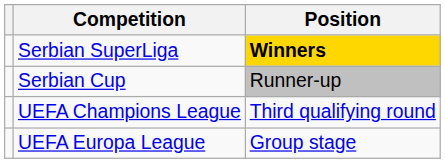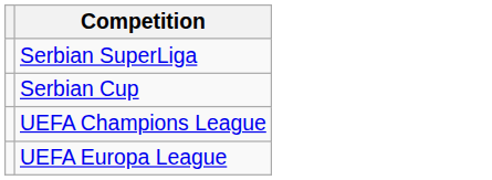 <table class="wikitable">
 <tr>
 <th></th>
 <th>Competition</th>
-<th>Position</th>
 </tr>
 <tr>
 <td></td>
 <td><a href='#'>Serbian SuperLiga</a></td>
-<td bgcolor=gold><strong>Winners</strong></td>
 </tr>
 <tr>
 <td></td>
 <td><a href='#'>Serbian Cup</a></td>
-<td bgcolor=silver>Runner-up</td>
 </tr>
 <tr>
 <td></td>
 <td><a href='#'>UEFA Champions League</a></td>
-<td><a href='#'>Third qualifying round</a></td>
 </tr>
 <tr>
 <td></td>
 <td><a href='#'>UEFA Europa League</a></td>
-<td><a href='#'>Group stage</a></td>
 </tr>
 </table>
